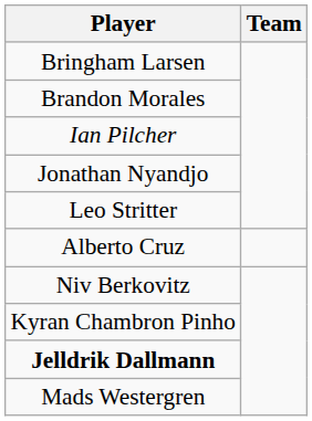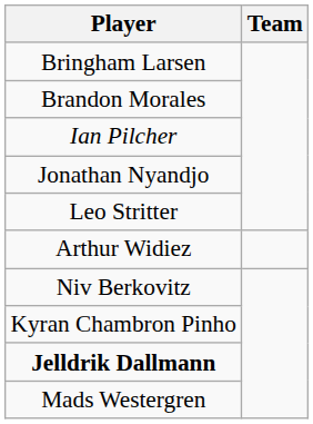 <table class="wikitable" style="text-align: center;">
 <tr>
 <th>Player</th>
 <th>Team</th>
 </tr>
 <tr>
 <td>Bringham Larsen</td>
 <td rowspan=5></td>
 </tr>
 <tr>
 <td>Brandon Morales</td>
 </tr>
 <tr>
 <td><em>Ian Pilcher</em></td>
 </tr>
 <tr>
 <td>Jonathan Nyandjo</td>
 </tr>
 <tr>
 <td>Leo Stritter</td>
 </tr>
 <tr>
-<td>Alberto Cruz</td>
+<td>Arthur Widiez</td>
 <td></td>
 </tr>
 <tr>
 <td>Niv Berkovitz</td>
 <td rowspan=4></td>
 </tr>
 <tr>
 <td>Kyran Chambron Pinho</td>
 </tr>
 <tr>
 <td><strong>Jelldrik Dallmann</strong></td>
 </tr>
 <tr>
 <td>Mads Westergren</td>
 </tr>
 </table>
